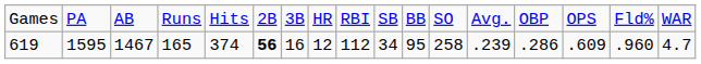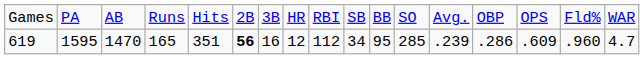 <table class="wikitable">
 <tr>
 <td>Games</td>
 <td><a href='#'>PA</a></td>
 <td><a href='#'>AB</a></td>
 <td><a href='#'>Runs</a></td>
 <td><a href='#'>Hits</a></td>
 <td><a href='#'>2B</a></td>
 <td><a href='#'>3B</a></td>
 <td><a href='#'>HR</a></td>
 <td><a href='#'>RBI</a></td>
 <td><a href='#'>SB</a></td>
 <td><a href='#'>BB</a></td>
 <td><a href='#'>SO</a></td>
 <td><a href='#'>Avg.</a></td>
 <td><a href='#'>OBP</a></td>
 <td><a href='#'>OPS</a></td>
 <td><a href='#'>Fld%</a></td>
 <td><a href='#'>WAR</a></td>
 </tr>
 <tr>
 <td>619</td>
 <td>1595</td>
-<td>1467</td>
+<td>1470</td>
 <td>165</td>
-<td>374</td>
+<td>351</td>
 <td><strong>56</strong></td>
 <td>16</td>
 <td>12</td>
 <td>112</td>
 <td>34</td>
 <td>95</td>
-<td>258</td>
+<td>285</td>
 <td>.239</td>
 <td>.286</td>
 <td>.609</td>
 <td>.960</td>
 <td>4.7</td>
 </tr>
 </table>
